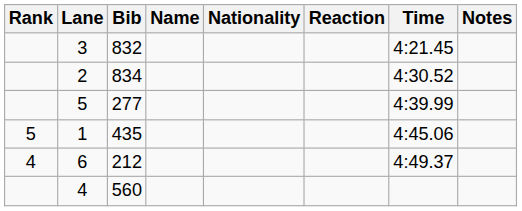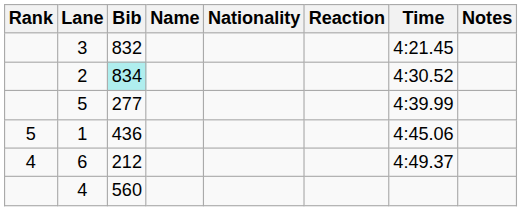 <table class="wikitable sortable" style="text-align:center">
 <tr>
 <th>Rank</th>
 <th>Lane</th>
 <th>Bib</th>
 <th>Name</th>
 <th>Nationality</th>
 <th>Reaction</th>
 <th>Time</th>
 <th>Notes</th>
 </tr>
 <tr>
 <td></td>
 <td>3</td>
 <td>832</td>
 <td align=left></td>
 <td align=left></td>
 <td></td>
 <td>4:21.45</td>
 <td></td>
 </tr>
 <tr>
 <td></td>
 <td>2</td>
-<td>834</td>
+<td style="background: paleturquoise;">834</td>
 <td align=left></td>
 <td align=left></td>
 <td></td>
 <td>4:30.52</td>
 <td></td>
 </tr>
 <tr>
 <td></td>
 <td>5</td>
 <td>277</td>
 <td align=left></td>
 <td align=left></td>
 <td></td>
 <td>4:39.99</td>
 <td></td>
 </tr>
 <tr>
 <td>5</td>
 <td>1</td>
-<td>435</td>
+<td>436</td>
 <td align=left></td>
 <td align=left></td>
 <td></td>
 <td>4:45.06</td>
 <td></td>
 </tr>
 <tr>
 <td>4</td>
 <td>6</td>
 <td>212</td>
 <td align=left></td>
 <td align=left></td>
 <td></td>
 <td>4:49.37</td>
 <td></td>
 </tr>
 <tr>
 <td></td>
 <td>4</td>
 <td>560</td>
 <td align=left></td>
 <td align=left></td>
 <td></td>
 <td></td>
 <td><strong></strong></td>
 </tr>
 </table>
